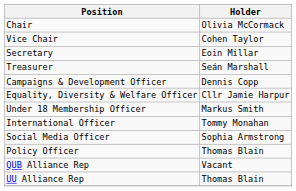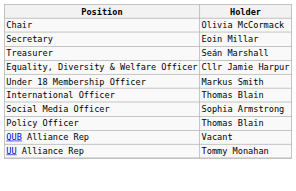 <table class=wikitable>
 <tr>
 <th>Position</th>
 <th>Holder</th>
 </tr>
 <tr>
 <td>Chair</td>
 <td>Olivia McCormack</td>
 </tr>
 <tr>
-<td>Vice Chair</td>
-<td>Cohen Taylor</td>
-</tr>
-<tr>
 <td>Secretary</td>
 <td>Eoin Millar</td>
 </tr>
 <tr>
 <td>Treasurer</td>
 <td>Seán Marshall</td>
-</tr>
-<tr>
-<td>Campaigns & Development Officer</td>
-<td>Dennis Copp</td>
 </tr>
 <tr>
 <td>Equality, Diversity & Welfare Officer</td>
 <td>Cllr Jamie Harpur</td>
 </tr>
 <tr>
 <td>Under 18 Membership Officer</td>
 <td>Markus Smith</td>
 </tr>
 <tr>
 <td>International Officer</td>
-<td>Tommy Monahan</td>
+<td>Thomas Blain</td>
 </tr>
 <tr>
 <td>Social Media Officer</td>
 <td>Sophia Armstrong</td>
 </tr>
 <tr>
 <td>Policy Officer</td>
 <td>Thomas Blain</td>
 </tr>
 <tr>
 <td><a href='#'>QUB</a> Alliance Rep</td>
 <td>Vacant</td>
 </tr>
 <tr>
 <td><a href='#'>UU</a> Alliance Rep</td>
-<td>Thomas Blain</td>
+<td>Tommy Monahan</td>
 </tr>
 <tr>
 </tr>
 </table>
